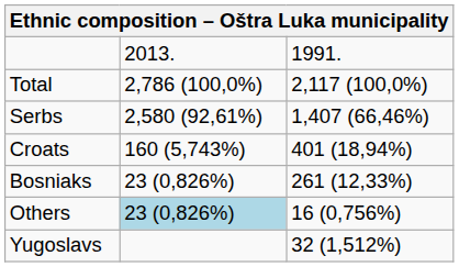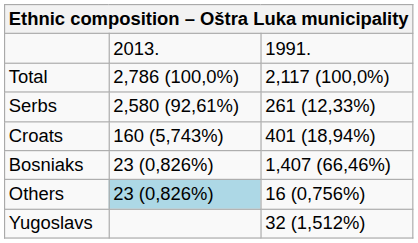 <table class="wikitable">
 <tr>
 <th colspan="8">Ethnic composition – Oštra Luka municipality</th>
 </tr>
 <tr>
 <td></td>
 <td>2013.</td>
 <td>1991.</td>
 </tr>
 <tr>
 <td>Total</td>
 <td>2,786 (100,0%)</td>
 <td>2,117 (100,0%)</td>
 </tr>
 <tr>
 <td>Serbs</td>
 <td>2,580 (92,61%)</td>
-<td>1,407 (66,46%)</td>
+<td>261 (12,33%)</td>
 </tr>
 <tr>
 <td>Croats</td>
 <td>160 (5,743%)</td>
 <td>401 (18,94%)</td>
 </tr>
 <tr>
 <td>Bosniaks</td>
 <td>23 (0,826%)</td>
-<td>261 (12,33%)</td>
+<td>1,407 (66,46%)</td>
 </tr>
 <tr>
 <td>Others</td>
 <td style="background: lightblue;">23 (0,826%)</td>
 <td>16 (0,756%)</td>
 </tr>
 <tr>
 <td>Yugoslavs</td>
 <td></td>
 <td>32 (1,512%)</td>
 </tr>
 </table>
